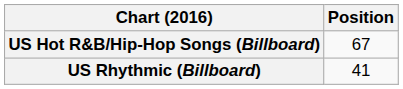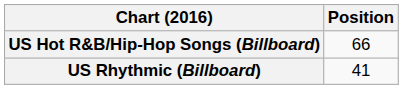 <table class="wikitable plainrowheaders" style="text-align:center;">
 <tr>
 <th scope="col">Chart (2016)</th>
 <th scope="col">Position</th>
 </tr>
 <tr>
 <th scope="row">US Hot R&B/Hip-Hop Songs (<em>Billboard</em>)</th>
-<td>67</td>
+<td>66</td>
 </tr>
 <tr>
 <th scope="row">US Rhythmic (<em>Billboard</em>)</th>
 <td>41</td>
 </tr>
 </table>
